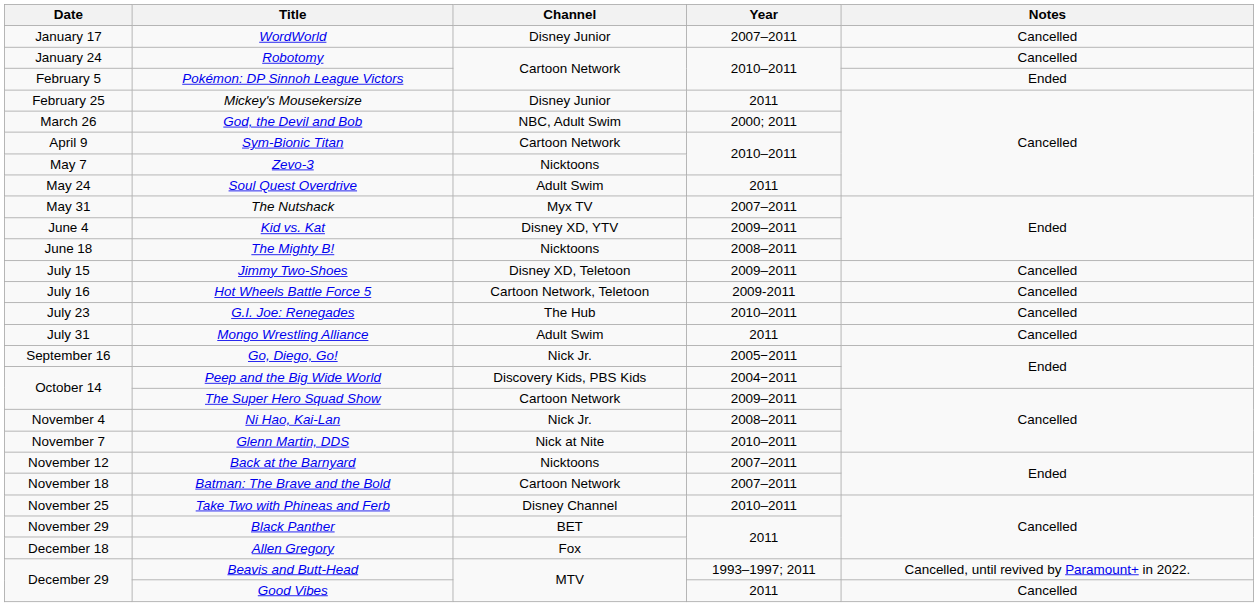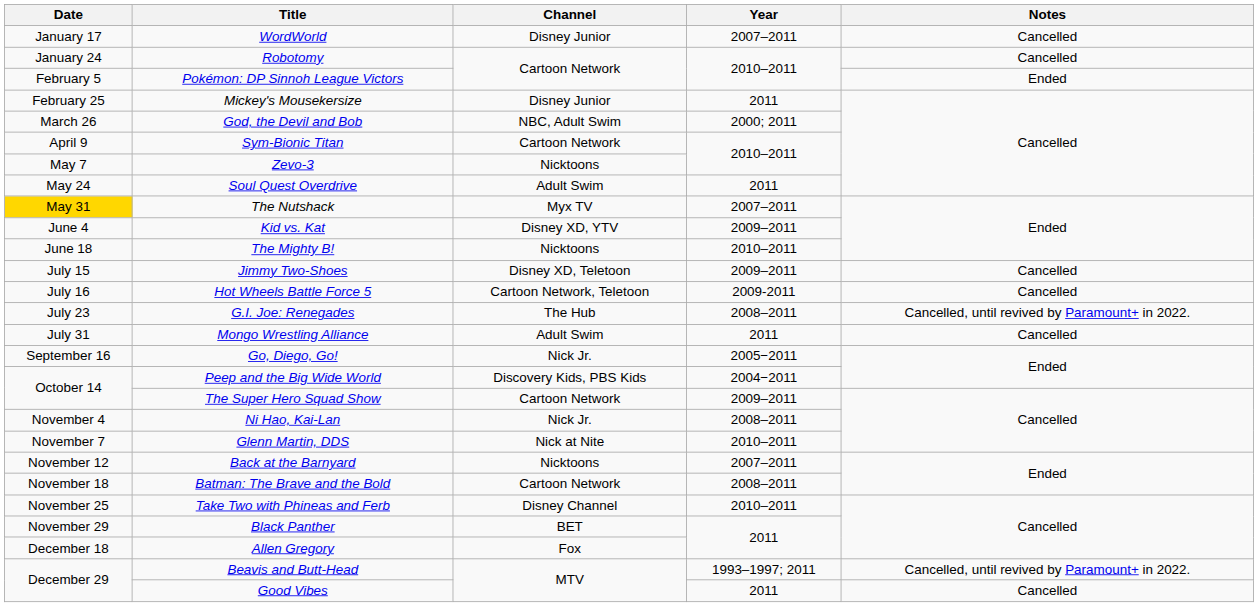 <table class="wikitable sortable" style="text-align: center" width="75%">
 <tr>
 <th scope="col">Date</th>
 <th scope="col">Title</th>
 <th scope="col">Channel</th>
 <th scope="col">Year</th>
 <th scope="col">Notes</th>
 </tr>
 <tr>
 <td>January 17</td>
 <td><em><a href='#'>WordWorld</a></em></td>
 <td>Disney Junior</td>
 <td>2007–2011</td>
 <td>Cancelled</td>
 </tr>
 <tr>
 <td>January 24</td>
 <td><em><a href='#'>Robotomy</a></em></td>
 <td rowspan=2>Cartoon Network</td>
 <td rowspan=2>2010–2011</td>
 <td>Cancelled</td>
 </tr>
 <tr>
 <td>February 5</td>
 <td><em><a href='#'>Pokémon: DP Sinnoh League Victors</a></em></td>
 <td>Ended</td>
 </tr>
 <tr>
 <td>February 25</td>
 <td><em>Mickey's Mousekersize</em></td>
 <td>Disney Junior</td>
 <td>2011</td>
 <td rowspan=5>Cancelled</td>
 </tr>
 <tr>
 <td>March 26</td>
 <td><em><a href='#'>God, the Devil and Bob</a></em></td>
 <td>NBC, Adult Swim</td>
 <td>2000; 2011</td>
 </tr>
 <tr>
 <td>April 9</td>
 <td><em><a href='#'>Sym-Bionic Titan</a></em></td>
 <td>Cartoon Network</td>
 <td rowspan=2>2010–2011</td>
 </tr>
 <tr>
 <td>May 7</td>
 <td><em><a href='#'>Zevo-3</a></em></td>
 <td>Nicktoons</td>
 </tr>
 <tr>
 <td>May 24</td>
 <td><em><a href='#'>Soul Quest Overdrive</a></em></td>
 <td>Adult Swim</td>
 <td>2011</td>
 </tr>
 <tr>
-<td>May 31</td>
+<td style="background: gold;">May 31</td>
 <td><em>The Nutshack</em></td>
 <td>Myx TV</td>
 <td>2007–2011</td>
 <td rowspan=3>Ended</td>
 </tr>
 <tr>
 <td>June 4</td>
 <td><em><a href='#'>Kid vs. Kat</a></em></td>
 <td>Disney XD, YTV</td>
 <td>2009–2011</td>
 </tr>
 <tr>
 <td>June 18</td>
 <td><em><a href='#'>The Mighty B!</a></em></td>
 <td>Nicktoons</td>
-<td>2008–2011</td>
+<td>2010–2011</td>
 </tr>
 <tr>
 <td>July 15</td>
 <td><em><a href='#'>Jimmy Two-Shoes</a></em></td>
 <td>Disney XD, Teletoon</td>
 <td>2009–2011</td>
 <td>Cancelled</td>
 </tr>
 <tr>
 <td>July 16</td>
 <td><em><a href='#'>Hot Wheels Battle Force 5</a></em></td>
 <td>Cartoon Network, Teletoon</td>
 <td>2009-2011</td>
 <td>Cancelled</td>
 </tr>
 <tr>
 <td>July 23</td>
 <td><em><a href='#'>G.I. Joe: Renegades</a></em></td>
 <td>The Hub</td>
-<td>2010–2011</td>
-<td>Cancelled</td>
+<td>2008–2011</td>
+<td>Cancelled, until revived by <a href='#'>Paramount+</a> in 2022.</td>
 </tr>
 <tr>
 <td>July 31</td>
 <td><em><a href='#'>Mongo Wrestling Alliance</a></em></td>
 <td>Adult Swim</td>
 <td>2011</td>
 <td>Cancelled</td>
 </tr>
 <tr>
 <td>September 16</td>
 <td><em><a href='#'>Go, Diego, Go!</a></em></td>
 <td>Nick Jr.</td>
 <td>2005−2011</td>
 <td rowspan=2>Ended</td>
 </tr>
 <tr>
 <td rowspan=2>October 14</td>
 <td><em><a href='#'>Peep and the Big Wide World</a></em></td>
 <td>Discovery Kids, PBS Kids</td>
 <td>2004−2011</td>
 </tr>
 <tr>
 <td><em><a href='#'>The Super Hero Squad Show</a></em></td>
 <td>Cartoon Network</td>
 <td>2009–2011</td>
 <td rowspan=3>Cancelled</td>
 </tr>
 <tr>
 <td>November 4</td>
 <td><em><a href='#'>Ni Hao, Kai-Lan</a></em></td>
 <td>Nick Jr.</td>
 <td>2008–2011</td>
 </tr>
 <tr>
 <td>November 7</td>
 <td><em><a href='#'>Glenn Martin, DDS</a></em></td>
 <td>Nick at Nite</td>
 <td>2010–2011</td>
 </tr>
 <tr>
 <td>November 12</td>
 <td><em><a href='#'>Back at the Barnyard</a></em></td>
 <td>Nicktoons</td>
 <td>2007–2011</td>
 <td rowspan=2>Ended</td>
 </tr>
 <tr>
 <td>November 18</td>
 <td><em><a href='#'>Batman: The Brave and the Bold</a></em></td>
 <td>Cartoon Network</td>
-<td>2007–2011</td>
+<td>2008–2011</td>
 </tr>
 <tr>
 <td>November 25</td>
 <td><em><a href='#'>Take Two with Phineas and Ferb</a></em></td>
 <td>Disney Channel</td>
 <td>2010–2011</td>
 <td rowspan=3>Cancelled</td>
 </tr>
 <tr>
 <td>November 29</td>
 <td><em><a href='#'>Black Panther</a></em></td>
 <td>BET</td>
 <td rowspan=2>2011</td>
 </tr>
 <tr>
 <td>December 18</td>
 <td><em><a href='#'>Allen Gregory</a></em></td>
 <td>Fox</td>
 </tr>
 <tr>
 <td rowspan=2>December 29</td>
 <td><em><a href='#'>Beavis and Butt-Head</a></em></td>
 <td rowspan=2>MTV</td>
 <td>1993–1997; 2011</td>
 <td>Cancelled, until revived by <a href='#'>Paramount+</a> in 2022.</td>
 </tr>
 <tr>
 <td><em><a href='#'>Good Vibes</a></em></td>
 <td>2011</td>
 <td>Cancelled</td>
 </tr>
 </table>
